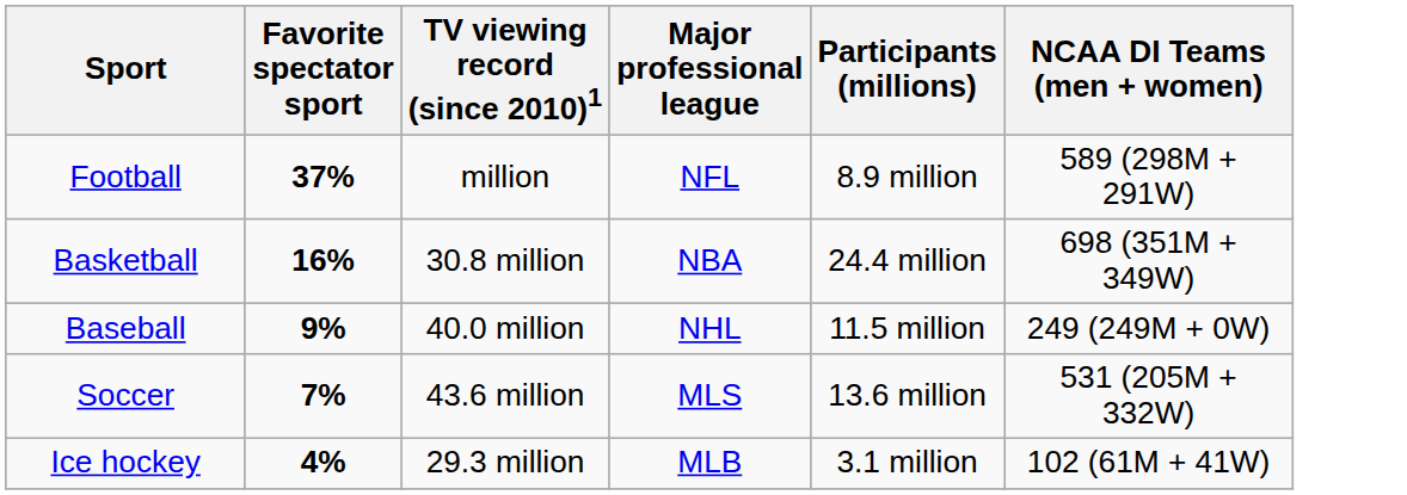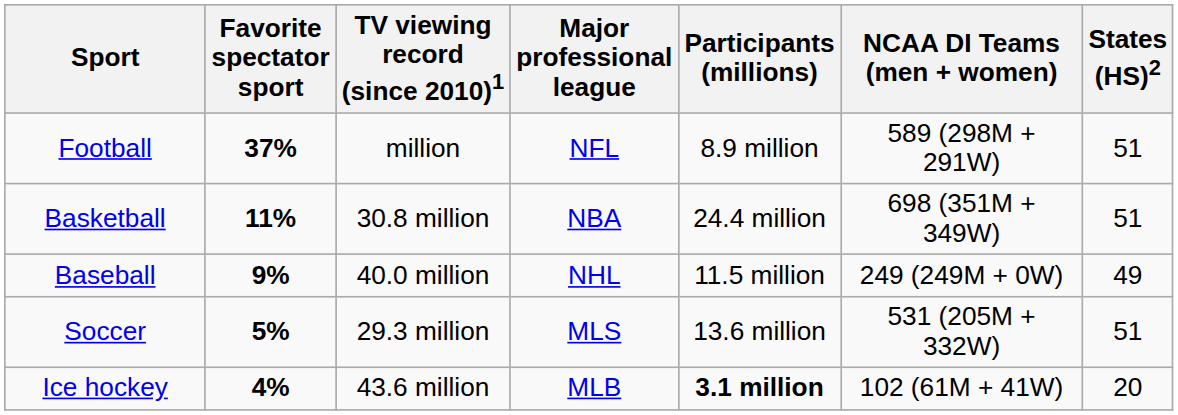 <table class="wikitable sortable" style="text-align:center">
 <tr>
 <th style="width:115px;">Sport</th>
 <th style="width:70px;">Favorite spectator <br> sport</th>
 <th>TV viewing<br>record <br>(since 2010)<sup>1</sup></th>
 <th>Major <br> professional <br> league</th>
 <th>Participants <br> (millions)</th>
 <th style="width:140px;">NCAA DI Teams<br> (men + women)</th>
+<th>States<br>(HS)<sup>2</sup></th>
 </tr>
 <tr>
 <td><a href='#'>Football</a></td>
 <td><strong>37%</strong></td>
 <td> million</td>
 <td><a href='#'>NFL</a></td>
 <td>8.9 million</td>
 <td>589 (298M + 291W)</td>
+<td>51</td>
 </tr>
 <tr>
 <td><a href='#'>Basketball</a></td>
-<td><strong>16%</strong></td>
+<td><strong>11%</strong></td>
 <td>30.8 million</td>
 <td><a href='#'>NBA</a></td>
 <td>24.4 million</td>
 <td>698 (351M + 349W)</td>
+<td>51</td>
 </tr>
 <tr>
 <td><a href='#'>Baseball</a></td>
 <td><strong>9%</strong></td>
 <td>40.0 million</td>
 <td><a href='#'>NHL</a></td>
 <td>11.5 million</td>
 <td>249 (249M + 0W)</td>
+<td>49</td>
 </tr>
 <tr>
 <td><a href='#'>Soccer</a></td>
-<td><strong>7%</strong></td>
-<td>43.6 million</td>
+<td><strong>5%</strong></td>
+<td>29.3 million</td>
 <td><a href='#'>MLS</a></td>
 <td>13.6 million</td>
 <td>531 (205M + 332W)</td>
+<td>51</td>
 </tr>
 <tr>
 <td><a href='#'>Ice hockey</a></td>
 <td><strong>4%</strong></td>
-<td>29.3 million</td>
+<td>43.6 million</td>
 <td><a href='#'>MLB</a></td>
-<td>3.1 million</td>
+<td><strong>3.1 million</strong></td>
 <td>102 (61M + 41W)</td>
+<td>20</td>
 </tr>
 </table>
